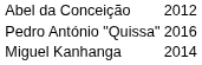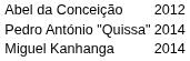 <table border="0">
 <tr>
 <td>Abel da Conceição</td>
 <td>2012</td>
 </tr>
 <tr>
 <td>Pedro António "Quissa"</td>
-<td>2016</td>
+<td>2014</td>
 </tr>
 <tr>
 <td>Miguel Kanhanga</td>
 <td>2014</td>
 </tr>
 <tr>
 </tr>
 </table>
